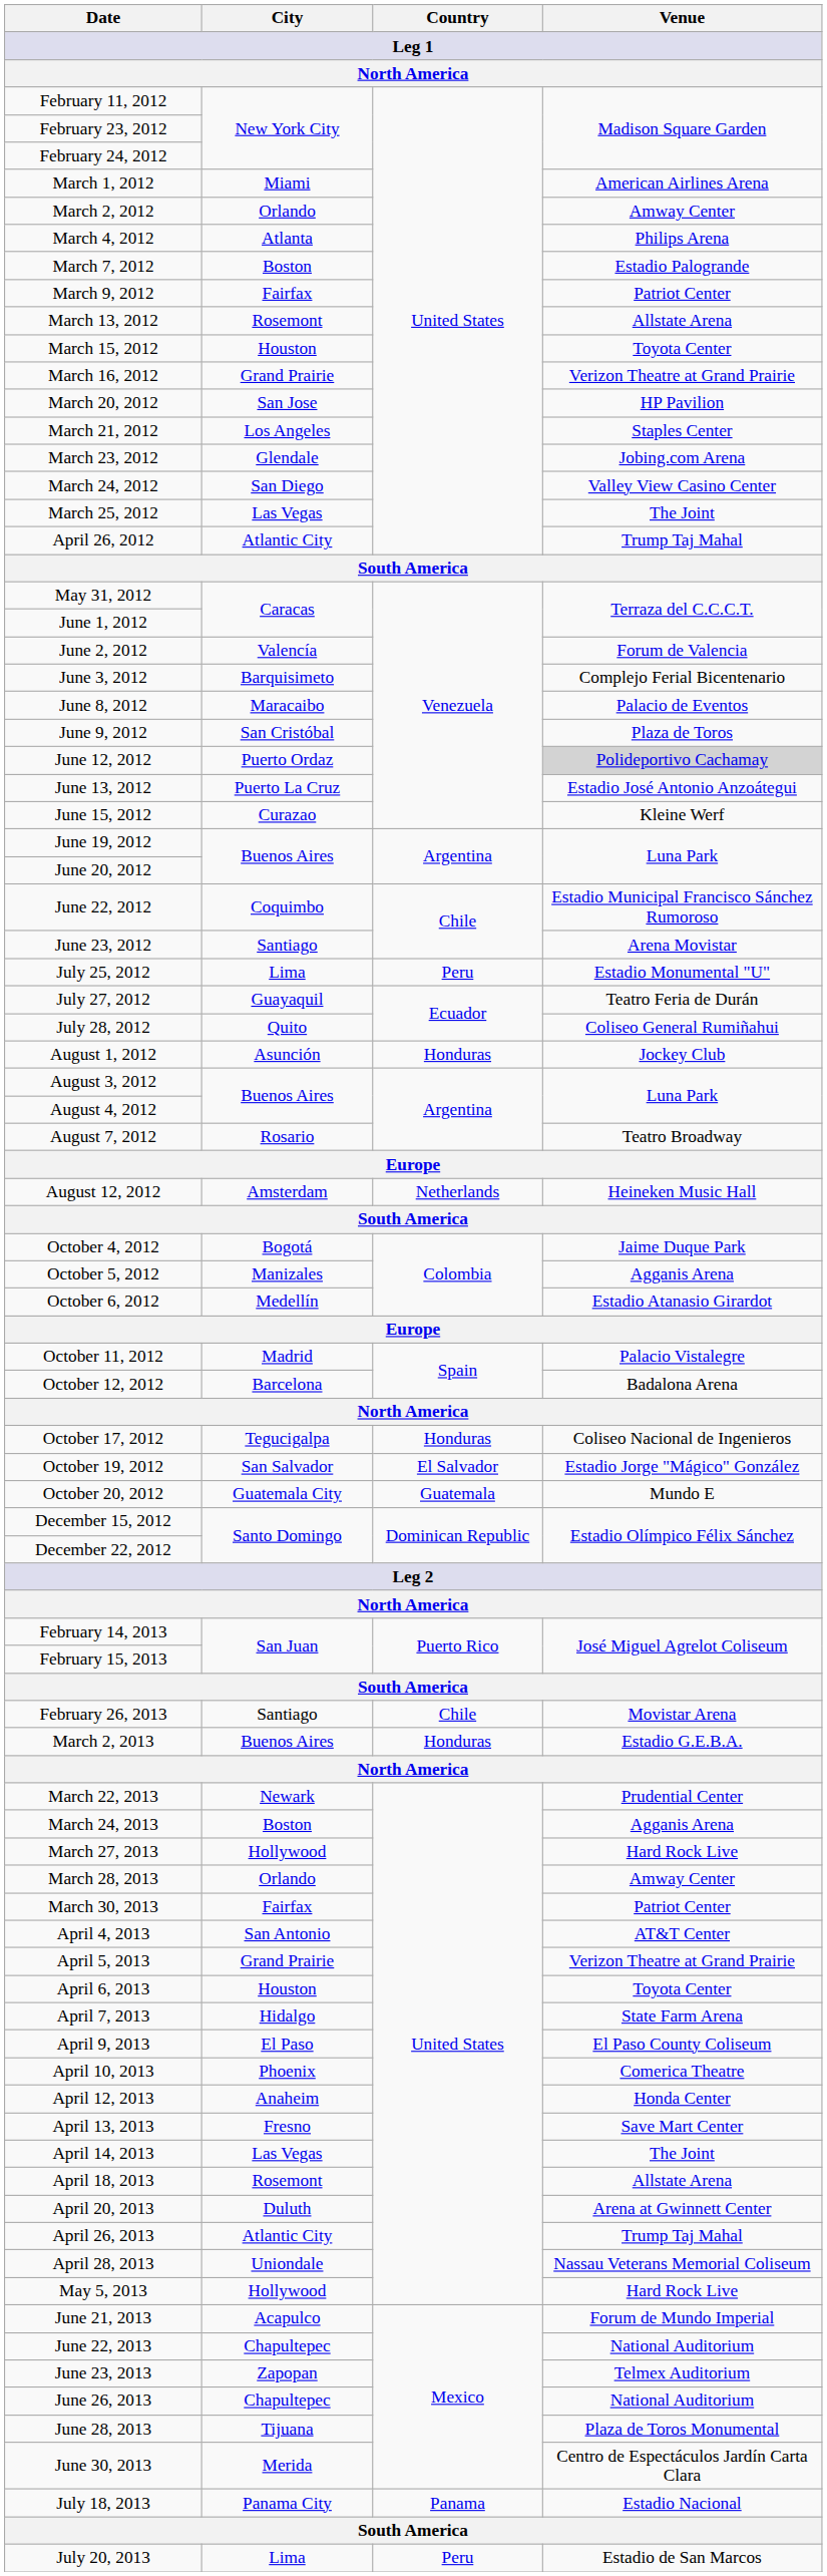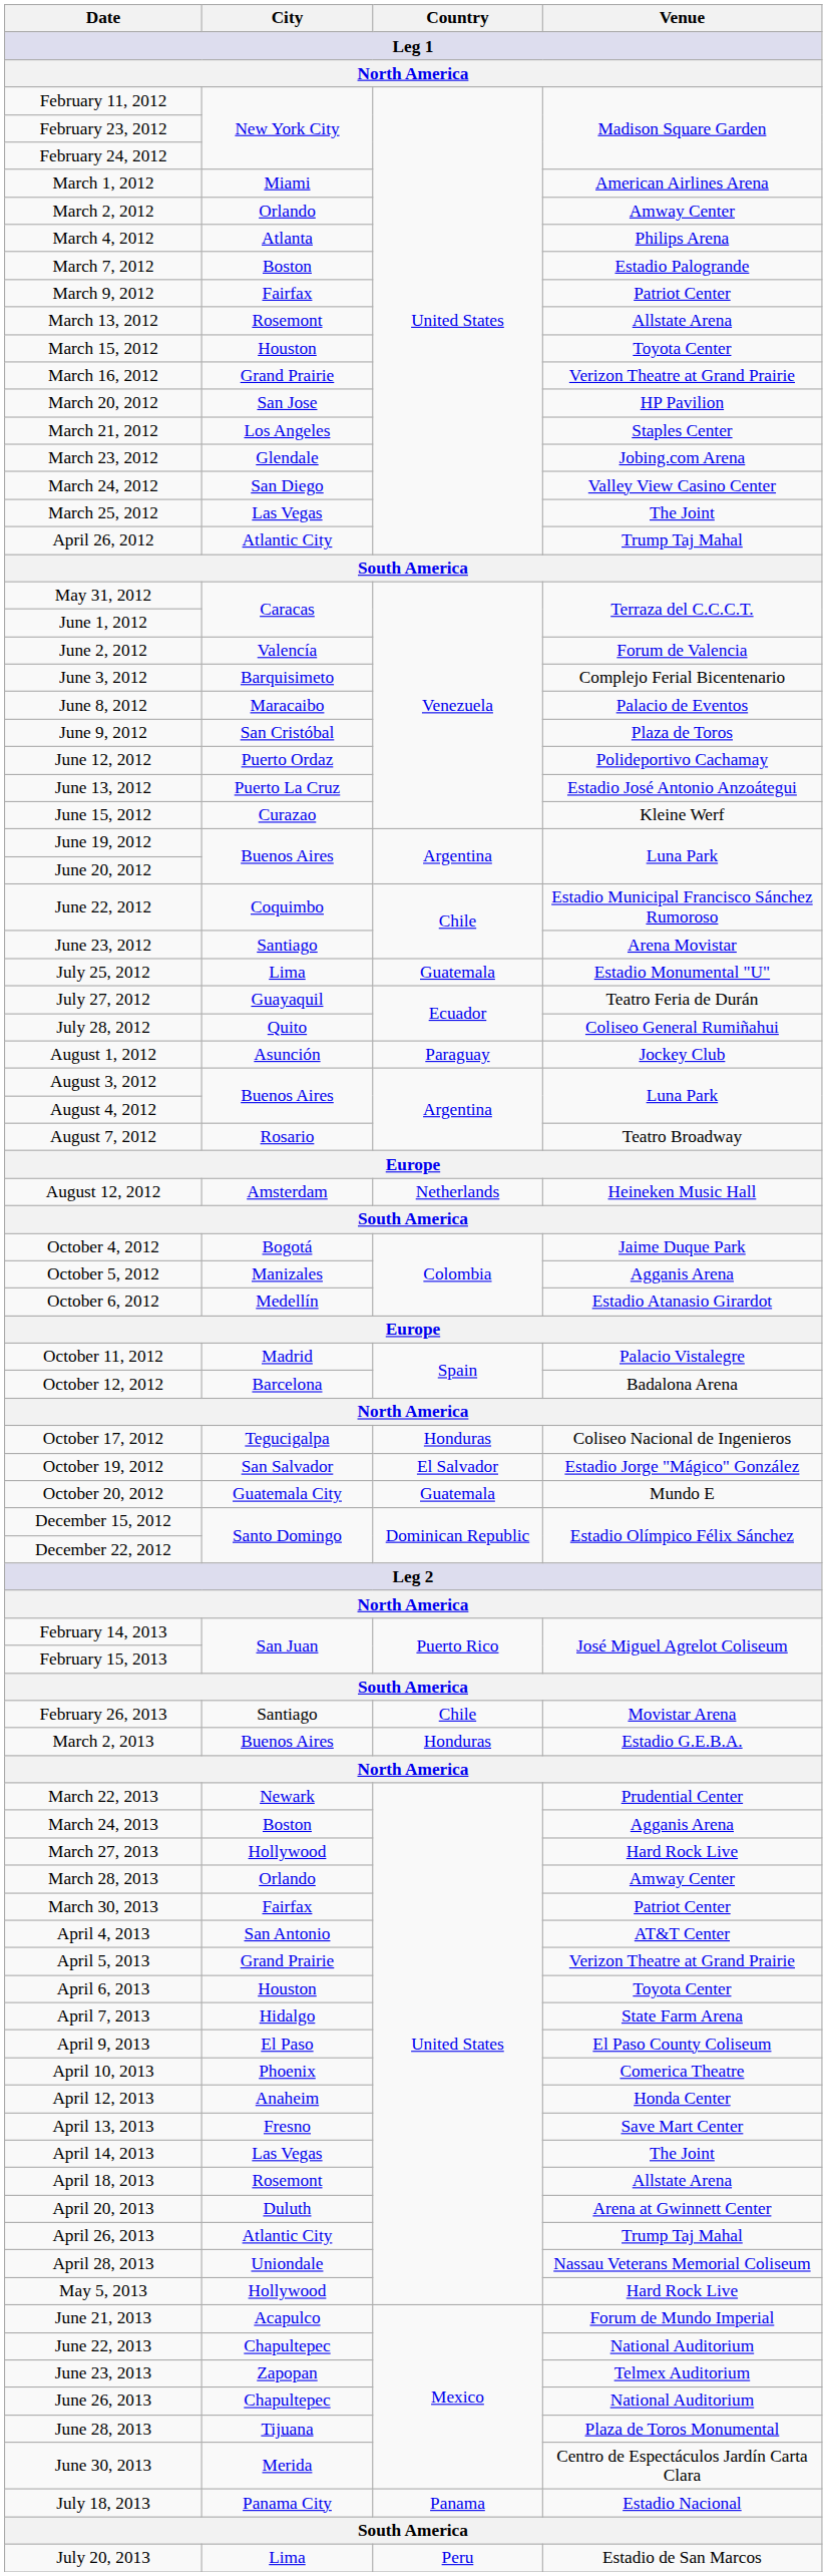 <table class="wikitable" style="text-align:center;">
 <tr>
 <th style="width:175px;">Date</th>
 <th style="width:150px;">City</th>
 <th style="width:150px;">Country</th>
 <th style="width:250px;">Venue</th>
 </tr>
 <tr>
 <th style="background:#dde;" colspan="5">Leg 1</th>
 </tr>
 <tr>
 <th colspan="4"><a href='#'>North America</a></th>
 </tr>
 <tr>
 <td>February 11, 2012</td>
 <td rowspan="3"><a href='#'>New York City</a></td>
 <td rowspan="17"><a href='#'>United States</a></td>
 <td rowspan="3"><a href='#'>Madison Square Garden</a></td>
 </tr>
 <tr>
 <td>February 23, 2012</td>
 </tr>
 <tr>
 <td>February 24, 2012</td>
 </tr>
 <tr>
 <td>March 1, 2012</td>
 <td><a href='#'>Miami</a></td>
 <td><a href='#'>American Airlines Arena</a></td>
 </tr>
 <tr>
 <td>March 2, 2012</td>
 <td><a href='#'>Orlando</a></td>
 <td><a href='#'>Amway Center</a></td>
 </tr>
 <tr>
 <td>March 4, 2012</td>
 <td><a href='#'>Atlanta</a></td>
 <td><a href='#'>Philips Arena</a></td>
 </tr>
 <tr>
 <td>March 7, 2012</td>
 <td><a href='#'>Boston</a></td>
 <td><a href='#'>Estadio Palogrande</a></td>
 </tr>
 <tr>
 <td>March 9, 2012</td>
 <td><a href='#'>Fairfax</a></td>
 <td><a href='#'>Patriot Center</a></td>
 </tr>
 <tr>
 <td>March 13, 2012</td>
 <td><a href='#'>Rosemont</a></td>
 <td><a href='#'>Allstate Arena</a></td>
 </tr>
 <tr>
 <td>March 15, 2012</td>
 <td><a href='#'>Houston</a></td>
 <td><a href='#'>Toyota Center</a></td>
 </tr>
 <tr>
 <td>March 16, 2012</td>
 <td><a href='#'>Grand Prairie</a></td>
 <td><a href='#'>Verizon Theatre at Grand Prairie</a></td>
 </tr>
 <tr>
 <td>March 20, 2012</td>
 <td><a href='#'>San Jose</a></td>
 <td><a href='#'>HP Pavilion</a></td>
 </tr>
 <tr>
 <td>March 21, 2012</td>
 <td><a href='#'>Los Angeles</a></td>
 <td><a href='#'>Staples Center</a></td>
 </tr>
 <tr>
 <td>March 23, 2012</td>
 <td><a href='#'>Glendale</a></td>
 <td><a href='#'>Jobing.com Arena</a></td>
 </tr>
 <tr>
 <td>March 24, 2012</td>
 <td><a href='#'>San Diego</a></td>
 <td><a href='#'>Valley View Casino Center</a></td>
 </tr>
 <tr>
 <td>March 25, 2012</td>
 <td><a href='#'>Las Vegas</a></td>
 <td><a href='#'>The Joint</a></td>
 </tr>
 <tr>
 <td>April 26, 2012</td>
 <td><a href='#'>Atlantic City</a></td>
 <td><a href='#'>Trump Taj Mahal</a></td>
 </tr>
 <tr>
 <th colspan="4"><a href='#'>South America</a></th>
 </tr>
 <tr>
 <td>May 31, 2012</td>
 <td rowspan="2"><a href='#'>Caracas</a></td>
 <td rowspan="9"><a href='#'>Venezuela</a></td>
 <td rowspan="2"><a href='#'>Terraza del C.C.C.T.</a></td>
 </tr>
 <tr>
 <td>June 1, 2012</td>
 </tr>
 <tr>
 <td>June 2, 2012</td>
 <td><a href='#'>Valencía</a></td>
 <td><a href='#'>Forum de Valencia</a></td>
 </tr>
 <tr>
 <td>June 3, 2012</td>
 <td><a href='#'>Barquisimeto</a></td>
 <td>Complejo Ferial Bicentenario</td>
 </tr>
 <tr>
 <td>June 8, 2012</td>
 <td><a href='#'>Maracaibo</a></td>
 <td><a href='#'>Palacio de Eventos</a></td>
 </tr>
 <tr>
 <td>June 9, 2012</td>
 <td><a href='#'>San Cristóbal</a></td>
 <td><a href='#'>Plaza de Toros</a></td>
 </tr>
 <tr>
 <td>June 12, 2012</td>
 <td><a href='#'>Puerto Ordaz</a></td>
-<td style="background: lightgrey;"><a href='#'>Polideportivo Cachamay</a></td>
+<td><a href='#'>Polideportivo Cachamay</a></td>
 </tr>
 <tr>
 <td>June 13, 2012</td>
 <td><a href='#'>Puerto La Cruz</a></td>
 <td><a href='#'>Estadio José Antonio Anzoátegui</a></td>
 </tr>
 <tr>
 <td>June 15, 2012</td>
 <td><a href='#'>Curazao</a></td>
 <td>Kleine Werf</td>
 </tr>
 <tr>
 <td>June 19, 2012</td>
 <td rowspan="2"><a href='#'>Buenos Aires</a></td>
 <td rowspan="2"><a href='#'>Argentina</a></td>
 <td rowspan="2"><a href='#'>Luna Park</a></td>
 </tr>
 <tr>
 <td>June 20, 2012</td>
 </tr>
 <tr>
 <td>June 22, 2012</td>
 <td><a href='#'>Coquimbo</a></td>
 <td rowspan="2"><a href='#'>Chile</a></td>
 <td><a href='#'>Estadio Municipal Francisco Sánchez Rumoroso</a></td>
 </tr>
 <tr>
 <td>June 23, 2012</td>
 <td><a href='#'>Santiago</a></td>
 <td><a href='#'>Arena Movistar</a></td>
 </tr>
 <tr>
 <td>July 25, 2012</td>
 <td><a href='#'>Lima</a></td>
-<td><a href='#'>Peru</a></td>
+<td><a href='#'>Guatemala</a></td>
 <td><a href='#'>Estadio Monumental "U"</a></td>
 </tr>
 <tr>
 <td>July 27, 2012</td>
 <td><a href='#'>Guayaquil</a></td>
 <td rowspan="2"><a href='#'>Ecuador</a></td>
 <td>Teatro Feria de Durán</td>
 </tr>
 <tr>
 <td>July 28, 2012</td>
 <td><a href='#'>Quito</a></td>
 <td><a href='#'>Coliseo General Rumiñahui</a></td>
 </tr>
 <tr>
 <td>August 1, 2012</td>
 <td><a href='#'>Asunción</a></td>
-<td><a href='#'>Honduras</a></td>
+<td><a href='#'>Paraguay</a></td>
 <td><a href='#'>Jockey Club</a></td>
 </tr>
 <tr>
 <td>August 3, 2012</td>
 <td rowspan="2"><a href='#'>Buenos Aires</a></td>
 <td rowspan="3"><a href='#'>Argentina</a></td>
 <td rowspan="2"><a href='#'>Luna Park</a></td>
 </tr>
 <tr>
 <td>August 4, 2012</td>
 </tr>
 <tr>
 <td>August 7, 2012</td>
 <td><a href='#'>Rosario</a></td>
 <td>Teatro Broadway</td>
 </tr>
 <tr>
 <th colspan="4"><a href='#'>Europe</a></th>
 </tr>
 <tr>
 <td>August 12, 2012</td>
 <td><a href='#'>Amsterdam</a></td>
 <td><a href='#'>Netherlands</a></td>
 <td><a href='#'>Heineken Music Hall</a></td>
 </tr>
 <tr>
 <th colspan="4"><a href='#'>South America</a></th>
 </tr>
 <tr>
 <td>October 4, 2012</td>
 <td><a href='#'>Bogotá</a></td>
 <td rowspan="3"><a href='#'>Colombia</a></td>
 <td><a href='#'>Jaime Duque Park</a></td>
 </tr>
 <tr>
 <td>October 5, 2012</td>
 <td><a href='#'>Manizales</a></td>
 <td><a href='#'>Agganis Arena</a></td>
 </tr>
 <tr>
 <td>October 6, 2012</td>
 <td><a href='#'>Medellín</a></td>
 <td><a href='#'>Estadio Atanasio Girardot</a></td>
 </tr>
 <tr>
 <th colspan="4"><a href='#'>Europe</a></th>
 </tr>
 <tr>
 <td>October 11, 2012</td>
 <td><a href='#'>Madrid</a></td>
 <td rowspan="2"><a href='#'>Spain</a></td>
 <td><a href='#'>Palacio Vistalegre</a></td>
 </tr>
 <tr>
 <td>October 12, 2012</td>
 <td><a href='#'>Barcelona</a></td>
 <td>Badalona Arena</td>
 </tr>
 <tr>
 <th colspan="4"><a href='#'>North America</a></th>
 </tr>
 <tr>
 <td>October 17, 2012</td>
 <td><a href='#'>Tegucigalpa</a></td>
 <td><a href='#'>Honduras</a></td>
 <td>Coliseo Nacional de Ingenieros</td>
 </tr>
 <tr>
 <td>October 19, 2012</td>
 <td><a href='#'>San Salvador</a></td>
 <td><a href='#'>El Salvador</a></td>
 <td><a href='#'>Estadio Jorge "Mágico" González</a></td>
 </tr>
 <tr>
 <td>October 20, 2012</td>
 <td><a href='#'>Guatemala City</a></td>
 <td><a href='#'>Guatemala</a></td>
 <td>Mundo E</td>
 </tr>
 <tr>
 <td>December 15, 2012</td>
 <td rowspan="2"><a href='#'>Santo Domingo</a></td>
 <td rowspan="2"><a href='#'>Dominican Republic</a></td>
 <td rowspan="2"><a href='#'>Estadio Olímpico Félix Sánchez</a></td>
 </tr>
 <tr>
 <td>December 22, 2012</td>
 </tr>
 <tr>
 <th style="background:#dde;" colspan="5">Leg 2</th>
 </tr>
 <tr>
 <th colspan="4"><a href='#'>North America</a></th>
 </tr>
 <tr>
 <td>February 14, 2013</td>
 <td rowspan="2"><a href='#'>San Juan</a></td>
 <td rowspan="2"><a href='#'>Puerto Rico</a></td>
 <td rowspan="2"><a href='#'>José Miguel Agrelot Coliseum</a></td>
 </tr>
 <tr>
 <td>February 15, 2013</td>
 </tr>
 <tr>
 <th colspan="4"><a href='#'>South America</a></th>
 </tr>
 <tr>
 <td>February 26, 2013</td>
 <td>Santiago</td>
 <td><a href='#'>Chile</a></td>
 <td><a href='#'>Movistar Arena</a></td>
 </tr>
 <tr>
 <td>March 2, 2013</td>
 <td><a href='#'>Buenos Aires</a></td>
 <td><a href='#'>Honduras</a></td>
 <td><a href='#'>Estadio G.E.B.A.</a></td>
 </tr>
 <tr>
 <th colspan="4"><a href='#'>North America</a></th>
 </tr>
 <tr>
 <td>March 22, 2013</td>
 <td><a href='#'>Newark</a></td>
 <td rowspan="19"><a href='#'>United States</a></td>
 <td><a href='#'>Prudential Center</a></td>
 </tr>
 <tr>
 <td>March 24, 2013</td>
 <td><a href='#'>Boston</a></td>
 <td><a href='#'>Agganis Arena</a></td>
 </tr>
 <tr>
 <td>March 27, 2013</td>
 <td><a href='#'>Hollywood</a></td>
 <td><a href='#'>Hard Rock Live</a></td>
 </tr>
 <tr>
 <td>March 28, 2013</td>
 <td><a href='#'>Orlando</a></td>
 <td><a href='#'>Amway Center</a></td>
 </tr>
 <tr>
 <td>March 30, 2013</td>
 <td><a href='#'>Fairfax</a></td>
 <td><a href='#'>Patriot Center</a></td>
 </tr>
 <tr>
 <td>April 4, 2013</td>
 <td><a href='#'>San Antonio</a></td>
 <td><a href='#'>AT&T Center</a></td>
 </tr>
 <tr>
 <td>April 5, 2013</td>
 <td><a href='#'>Grand Prairie</a></td>
 <td><a href='#'>Verizon Theatre at Grand Prairie</a></td>
 </tr>
 <tr>
 <td>April 6, 2013</td>
 <td><a href='#'>Houston</a></td>
 <td><a href='#'>Toyota Center</a></td>
 </tr>
 <tr>
 <td>April 7, 2013</td>
 <td><a href='#'>Hidalgo</a></td>
 <td><a href='#'>State Farm Arena</a></td>
 </tr>
 <tr>
 <td>April 9, 2013</td>
 <td><a href='#'>El Paso</a></td>
 <td><a href='#'>El Paso County Coliseum</a></td>
 </tr>
 <tr>
 <td>April 10, 2013</td>
 <td><a href='#'>Phoenix</a></td>
 <td><a href='#'>Comerica Theatre</a></td>
 </tr>
 <tr>
 <td>April 12, 2013</td>
 <td><a href='#'>Anaheim</a></td>
 <td><a href='#'>Honda Center</a></td>
 </tr>
 <tr>
 <td>April 13, 2013</td>
 <td><a href='#'>Fresno</a></td>
 <td><a href='#'>Save Mart Center</a></td>
 </tr>
 <tr>
 <td>April 14, 2013</td>
 <td><a href='#'>Las Vegas</a></td>
 <td><a href='#'>The Joint</a></td>
 </tr>
 <tr>
 <td>April 18, 2013</td>
 <td><a href='#'>Rosemont</a></td>
 <td><a href='#'>Allstate Arena</a></td>
 </tr>
 <tr>
 <td>April 20, 2013</td>
 <td><a href='#'>Duluth</a></td>
 <td><a href='#'>Arena at Gwinnett Center</a></td>
 </tr>
 <tr>
 <td>April 26, 2013</td>
 <td><a href='#'>Atlantic City</a></td>
 <td><a href='#'>Trump Taj Mahal</a></td>
 </tr>
 <tr>
 <td>April 28, 2013</td>
 <td><a href='#'>Uniondale</a></td>
 <td><a href='#'>Nassau Veterans Memorial Coliseum</a></td>
 </tr>
 <tr>
 <td>May 5, 2013</td>
 <td><a href='#'>Hollywood</a></td>
 <td><a href='#'>Hard Rock Live</a></td>
 </tr>
 <tr>
 <td>June 21, 2013</td>
 <td><a href='#'>Acapulco</a></td>
 <td rowspan="6"><a href='#'>Mexico</a></td>
 <td><a href='#'>Forum de Mundo Imperial</a></td>
 </tr>
 <tr>
 <td>June 22, 2013</td>
 <td><a href='#'>Chapultepec</a></td>
 <td><a href='#'>National Auditorium</a></td>
 </tr>
 <tr>
 <td>June 23, 2013</td>
 <td><a href='#'>Zapopan</a></td>
 <td><a href='#'>Telmex Auditorium</a></td>
 </tr>
 <tr>
 <td>June 26, 2013</td>
 <td><a href='#'>Chapultepec</a></td>
 <td><a href='#'>National Auditorium</a></td>
 </tr>
 <tr>
 <td>June 28, 2013</td>
 <td><a href='#'>Tijuana</a></td>
 <td><a href='#'>Plaza de Toros Monumental</a></td>
 </tr>
 <tr>
 <td>June 30, 2013</td>
 <td><a href='#'>Merida</a></td>
 <td>Centro de Espectáculos Jardín Carta Clara</td>
 </tr>
 <tr>
 <td>July 18, 2013</td>
 <td><a href='#'>Panama City</a></td>
 <td><a href='#'>Panama</a></td>
 <td><a href='#'>Estadio Nacional</a></td>
 </tr>
 <tr>
 <th colspan="4">South America</th>
 </tr>
 <tr>
 <td>July 20, 2013</td>
 <td><a href='#'>Lima</a></td>
 <td><a href='#'>Peru</a></td>
 <td>Estadio de San Marcos</td>
 </tr>
 <tr>
 </tr>
 </table>
